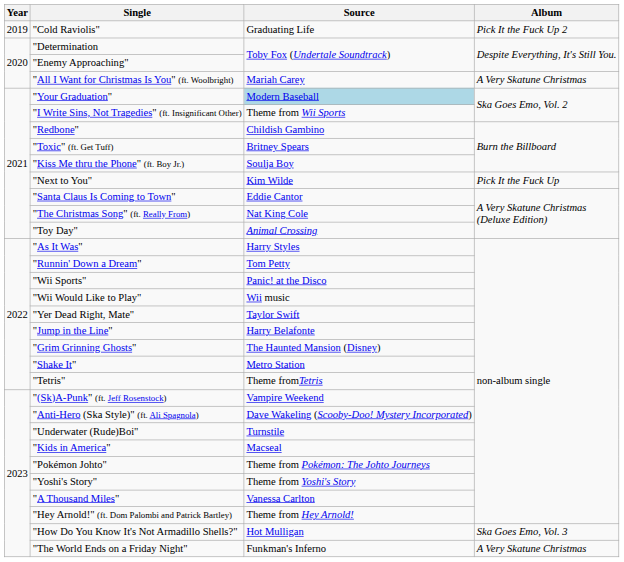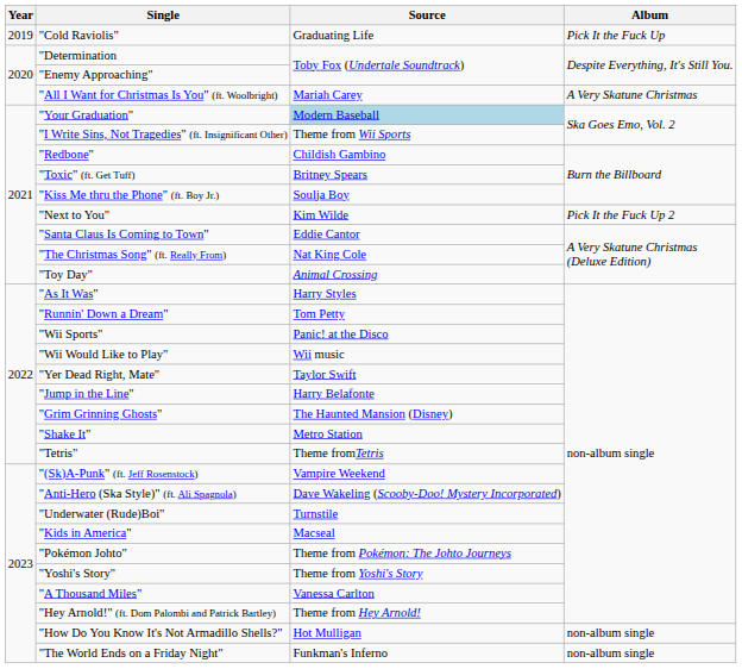 <table class="wikitable">
 <tr>
 <th>Year</th>
 <th>Single</th>
 <th>Source</th>
 <th>Album</th>
 </tr>
 <tr>
 <td>2019</td>
 <td>"Cold Raviolis"</td>
 <td>Graduating Life</td>
-<td><em>Pick It the Fuck Up 2</em></td>
+<td><em>Pick It the Fuck Up</em></td>
 </tr>
 <tr>
 <td rowspan="3">2020</td>
 <td>"Determination</td>
 <td rowspan="2"><a href='#'>Toby Fox</a> (<em><a href='#'>Undertale Soundtrack</a></em>)</td>
 <td rowspan="2"><em>Despite Everything, It's Still You.</em></td>
 </tr>
 <tr>
 <td>"Enemy Approaching"</td>
 </tr>
 <tr>
 <td>"<a href='#'>All I Want for Christmas Is You</a>" <small>(ft. Woolbright)</small></td>
 <td><a href='#'>Mariah Carey</a></td>
 <td><em>A Very Skatune Christmas</em></td>
 </tr>
 <tr>
 <td rowspan="9">2021</td>
 <td>"<a href='#'>Your Graduation</a>"</td>
 <td style="background: lightblue;"><a href='#'>Modern Baseball</a></td>
 <td rowspan="2"><em>Ska Goes Emo, Vol. 2</em></td>
 </tr>
 <tr>
 <td>"<a href='#'>I Write Sins, Not Tragedies</a>" <small>(ft. Insignificant Other)</small></td>
 <td>Theme from <em><a href='#'>Wii Sports</a></em></td>
 </tr>
 <tr>
 <td>"<a href='#'>Redbone</a>"</td>
 <td><a href='#'>Childish Gambino</a></td>
 <td rowspan="3"><em>Burn the Billboard</em></td>
 </tr>
 <tr>
 <td>"<a href='#'>Toxic</a>" <small>(ft. Get Tuff)</small></td>
 <td><a href='#'>Britney Spears</a></td>
 </tr>
 <tr>
 <td>"<a href='#'>Kiss Me thru the Phone</a>" <small>(ft. Boy Jr.)</small></td>
 <td><a href='#'>Soulja Boy</a></td>
 </tr>
 <tr>
 <td>"Next to You"</td>
 <td><a href='#'>Kim Wilde</a></td>
-<td><em>Pick It the Fuck Up</em></td>
+<td><em>Pick It the Fuck Up 2</em></td>
 </tr>
 <tr>
 <td>"<a href='#'>Santa Claus Is Coming to Town</a>"</td>
 <td><a href='#'>Eddie Cantor</a></td>
 <td rowspan="3"><em>A Very Skatune Christmas</em><br><em>(Deluxe Edition)</em></td>
 </tr>
 <tr>
 <td>"<a href='#'>The Christmas Song</a>" <small>(ft. <a href='#'>Really From</a>)</small></td>
 <td><a href='#'>Nat King Cole</a></td>
 </tr>
 <tr>
 <td>"Toy Day"</td>
 <td><em><a href='#'>Animal Crossing</a></em></td>
 </tr>
 <tr>
 <td rowspan="9">2022</td>
 <td>"<a href='#'>As It Was</a>"</td>
 <td><a href='#'>Harry Styles</a></td>
 <td rowspan="17">non-album single</td>
 </tr>
 <tr>
 <td>"<a href='#'>Runnin' Down a Dream</a>"</td>
 <td><a href='#'>Tom Petty</a></td>
 </tr>
 <tr>
 <td>"Wii Sports"</td>
 <td><a href='#'>Panic! at the Disco</a></td>
 </tr>
 <tr>
 <td>"Wii Would Like to Play"</td>
 <td><a href='#'>Wii</a> music</td>
 </tr>
 <tr>
 <td>"Yer Dead Right, Mate"</td>
 <td><a href='#'>Taylor Swift</a></td>
 </tr>
 <tr>
 <td>"<a href='#'>Jump in the Line</a>"</td>
 <td><a href='#'>Harry Belafonte</a></td>
 </tr>
 <tr>
 <td>"<a href='#'>Grim Grinning Ghosts</a>"</td>
 <td><a href='#'>The Haunted Mansion</a> (<a href='#'>Disney</a>)</td>
 </tr>
 <tr>
 <td>"<a href='#'>Shake It</a>"</td>
 <td><a href='#'>Metro Station</a></td>
 </tr>
 <tr>
 <td>"Tetris"</td>
 <td>Theme from<em><a href='#'>Tetris</a></em></td>
 </tr>
 <tr>
 <td rowspan="10">2023</td>
 <td>"<a href='#'>(Sk)A-Punk</a>" <small>(ft. <a href='#'>Jeff Rosenstock</a>)</small></td>
 <td><a href='#'>Vampire Weekend</a></td>
 </tr>
 <tr>
 <td>"<a href='#'>Anti-Hero</a> (Ska Style)" <small>(ft. <a href='#'>Ali Spagnola</a>)</small></td>
 <td><a href='#'>Dave Wakeling</a> (<em><a href='#'>Scooby-Doo! Mystery Incorporated</a></em>)</td>
 </tr>
 <tr>
 <td>"Underwater (Rude)Boi"</td>
 <td><a href='#'>Turnstile</a></td>
 </tr>
 <tr>
 <td>"<a href='#'>Kids in America</a>"</td>
 <td><a href='#'>Macseal</a></td>
 </tr>
 <tr>
 <td>"Pokémon Johto"</td>
 <td>Theme from <em><a href='#'>Pokémon: The Johto Journeys</a></em></td>
 </tr>
 <tr>
 <td>"Yoshi's Story"</td>
 <td>Theme from <em><a href='#'>Yoshi's Story</a></em></td>
 </tr>
 <tr>
 <td>"<a href='#'>A Thousand Miles</a>"</td>
 <td><a href='#'>Vanessa Carlton</a></td>
 </tr>
 <tr>
 <td>"Hey Arnold!" <small>(ft. Dom Palombi and Patrick Bartley)</small></td>
 <td>Theme from <em><a href='#'>Hey Arnold!</a></em></td>
 </tr>
 <tr>
 <td>"How Do You Know It's Not Armadillo Shells?"</td>
 <td><a href='#'>Hot Mulligan</a></td>
-<td><em>Ska Goes Emo, Vol. 3</em></td>
+<td>non-album single</td>
 </tr>
 <tr>
 <td>"The World Ends on a Friday Night"</td>
 <td>Funkman's Inferno</td>
-<td><em>A Very Skatune Christmas</em></td>
+<td>non-album single</td>
 </tr>
 </table>
